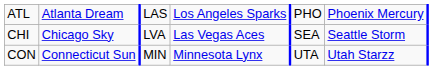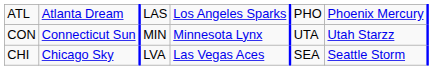 <table class="wikitable" align=center>
 <tr>
 <td>ATL</td>
 <td style="border-right: solid blue"><a href='#'>Atlanta Dream</a></td>
 <td>LAS</td>
 <td style="border-right: solid blue"><a href='#'>Los Angeles Sparks</a></td>
 <td>PHO</td>
 <td style="border-right: solid blue"><a href='#'>Phoenix Mercury</a></td>
 </tr>
 <tr>
+<td>CON</td>
+<td style="border-right: solid blue"><a href='#'>Connecticut Sun</a></td>
+<td>MIN</td>
+<td style="border-right: solid blue"><a href='#'>Minnesota Lynx</a></td>
+<td>UTA</td>
+<td style="border-right: solid blue"><a href='#'>Utah Starzz</a></td>
+</tr>
+<tr>
 <td>CHI</td>
 <td style="border-right: solid blue"><a href='#'>Chicago Sky</a></td>
 <td>LVA</td>
 <td style="border-right: solid blue"><a href='#'>Las Vegas Aces</a></td>
 <td>SEA</td>
 <td style="border-right: solid blue"><a href='#'>Seattle Storm</a></td>
 </tr>
-<tr>
-<td>CON</td>
-<td style="border-right: solid blue"><a href='#'>Connecticut Sun</a></td>
-<td>MIN</td>
-<td style="border-right: solid blue"><a href='#'>Minnesota Lynx</a></td>
-<td>UTA</td>
-<td style="border-right: solid blue"><a href='#'>Utah Starzz</a></td>
-</tr>
 </table>
